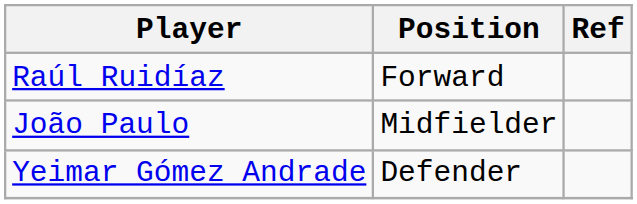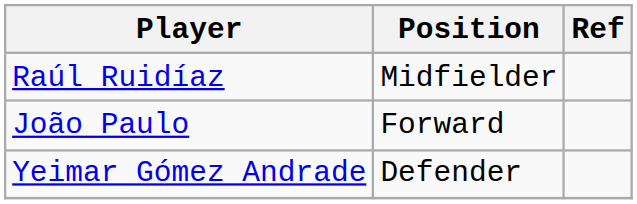 <table class=wikitable>
 <tr>
 <th>Player</th>
 <th>Position</th>
 <th>Ref</th>
 </tr>
 <tr>
 <td><a href='#'>Raúl Ruidíaz</a></td>
-<td>Forward</td>
+<td>Midfielder</td>
 <td></td>
 </tr>
 <tr>
 <td><a href='#'>João Paulo</a></td>
-<td>Midfielder</td>
+<td>Forward</td>
 <td></td>
 </tr>
 <tr>
 <td><a href='#'>Yeimar Gómez Andrade</a></td>
 <td>Defender</td>
 <td></td>
 </tr>
 <tr>
 </tr>
 </table>
